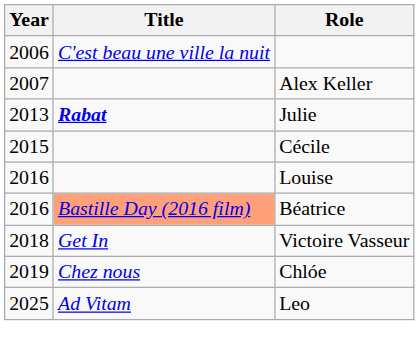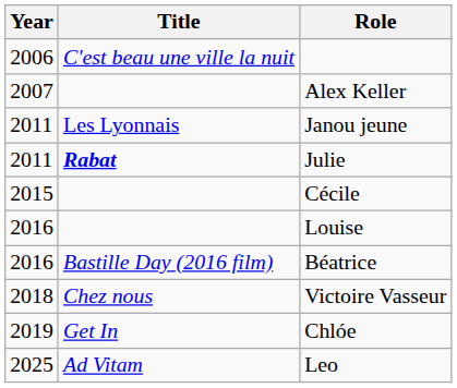 <table class="wikitable sortable">
 <tr>
 <th>Year</th>
 <th>Title</th>
 <th>Role</th>
 </tr>
 <tr>
 <td>2006</td>
 <td><em><a href='#'>C'est beau une ville la nuit</a></em></td>
 <td></td>
 </tr>
 <tr>
 <td>2007</td>
 <td><em></em></td>
 <td>Alex Keller</td>
 </tr>
 <tr>
-<td>2013</td>
+<td>2011</td>
+<td><a href='#'>Les Lyonnais</a></td>
+<td>Janou jeune</td>
+</tr>
+<tr>
+<td>2011</td>
 <td><strong><em><a href='#'>Rabat</a></em></strong></td>
 <td>Julie</td>
 </tr>
 <tr>
 <td>2015</td>
 <td><em></em></td>
 <td>Cécile</td>
 </tr>
 <tr>
 <td>2016</td>
 <td><em></em></td>
 <td>Louise</td>
 </tr>
 <tr>
 <td>2016</td>
-<td style="background: lightsalmon;"><em><a href='#'>Bastille Day (2016 film)</a></em></td>
+<td><em><a href='#'>Bastille Day (2016 film)</a></em></td>
 <td>Béatrice</td>
 </tr>
 <tr>
 <td>2018</td>
-<td><em><a href='#'>Get In</a></em></td>
+<td><em><a href='#'>Chez nous</a></em></td>
 <td>Victoire Vasseur</td>
 </tr>
 <tr>
 <td>2019</td>
-<td><em><a href='#'>Chez nous</a></em></td>
+<td><em><a href='#'>Get In</a></em></td>
 <td>Chlóe</td>
 </tr>
 <tr>
 <td>2025</td>
 <td><em><a href='#'> Ad Vitam</a></em></td>
 <td>Leo</td>
 </tr>
 </table>
